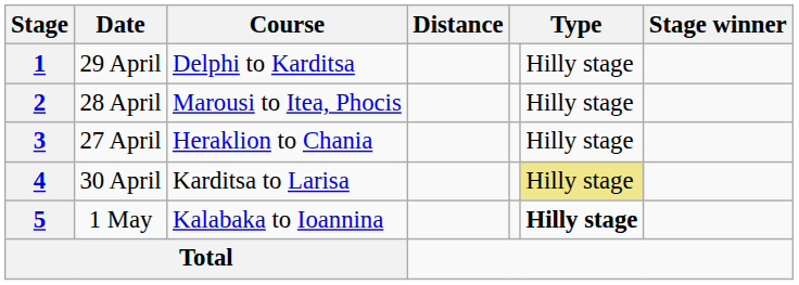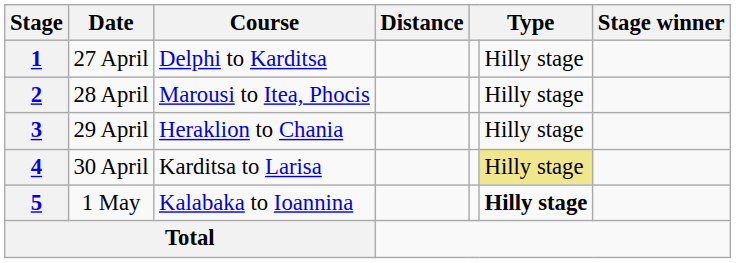 <table class="wikitable">
 <tr>
 <th scope="col">Stage</th>
 <th scope="col">Date</th>
 <th scope="col">Course</th>
 <th scope="col">Distance</th>
 <th scope="col" colspan="2">Type</th>
 <th scope="col">Stage winner</th>
 </tr>
 <tr>
 <th scope="row" style="text-align:center;"><a href='#'>1</a></th>
-<td style="text-align:center;">29 April</td>
+<td style="text-align:center;">27 April</td>
 <td><a href='#'>Delphi</a> to <a href='#'>Karditsa</a></td>
 <td style="text-align:center;"></td>
 <td></td>
 <td>Hilly stage</td>
 <td></td>
 </tr>
 <tr>
 <th scope="row" style="text-align:center;"><a href='#'>2</a></th>
 <td style="text-align:center;">28 April</td>
 <td><a href='#'>Marousi</a> to <a href='#'>Itea, Phocis</a></td>
 <td style="text-align:center;"></td>
 <td></td>
 <td>Hilly stage</td>
 <td></td>
 </tr>
 <tr>
 <th scope="row" style="text-align:center;"><a href='#'>3</a></th>
-<td style="text-align:center;">27 April</td>
+<td style="text-align:center;">29 April</td>
 <td><a href='#'>Heraklion</a> to <a href='#'>Chania</a></td>
 <td style="text-align:center;"></td>
 <td></td>
 <td>Hilly stage</td>
 <td></td>
 </tr>
 <tr>
 <th scope="row" style="text-align:center;"><a href='#'>4</a></th>
 <td style="text-align:center;">30 April</td>
 <td>Karditsa to <a href='#'>Larisa</a></td>
 <td style="text-align:center;"></td>
 <td></td>
 <td style="background: khaki;">Hilly stage</td>
 <td></td>
 </tr>
 <tr>
 <th scope="row" style="text-align:center;"><a href='#'>5</a></th>
 <td style="text-align:center;">1 May</td>
 <td><a href='#'>Kalabaka</a> to <a href='#'>Ioannina</a></td>
 <td style="text-align:center;"></td>
 <td></td>
 <td><strong>Hilly stage</strong></td>
 <td></td>
 </tr>
 <tr>
 <th colspan="3">Total</th>
 <td colspan="5" align="center"></td>
 </tr>
 </table>
